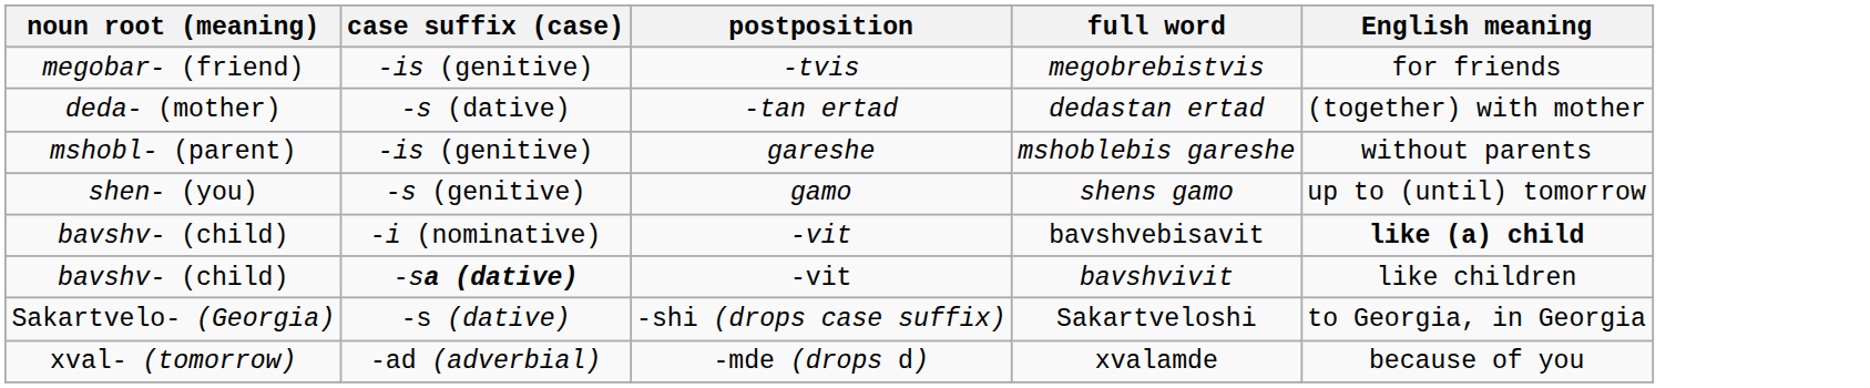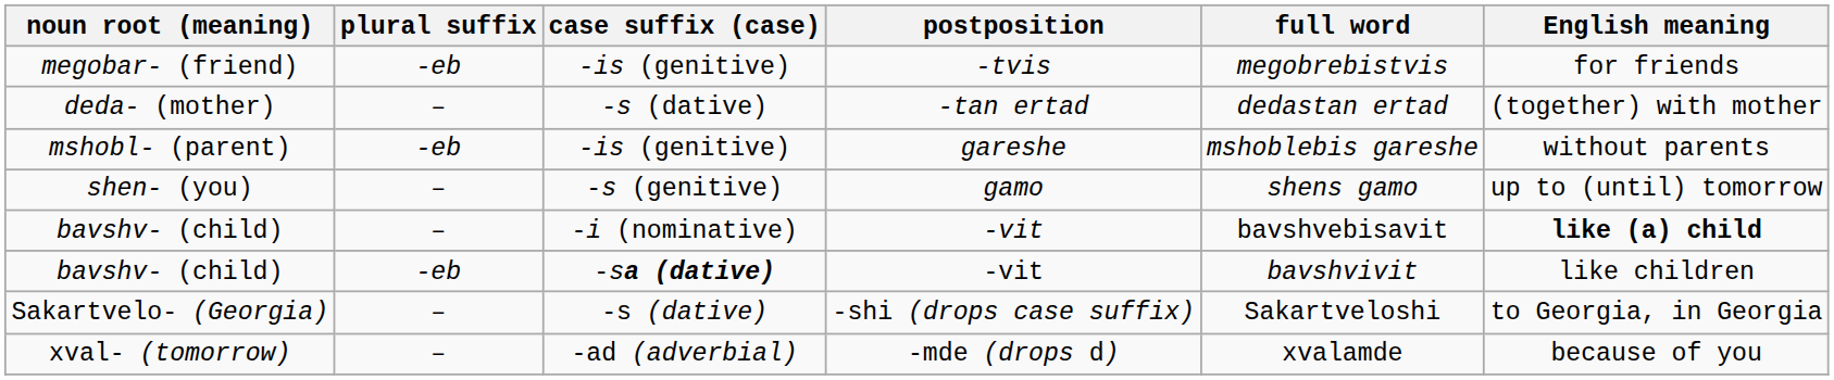 <table style="text-align: center; margin-top: 3ex; margin-bottom: 2ex" class="wikitable">
 <tr>
 <th>noun root (meaning)</th>
+<th>plural suffix</th>
 <th>case suffix (case)</th>
 <th>postposition</th>
 <th>full word</th>
 <th>English meaning</th>
 </tr>
 <tr>
 <td><em>megobar-</em> (friend)</td>
+<td><em>-eb</em></td>
 <td><em>-is</em> (genitive)</td>
 <td><em>-tvis</em></td>
 <td><em>megobrebistvis</em></td>
 <td>for friends</td>
 </tr>
 <tr>
 <td><em>deda-</em> (mother)</td>
+<td>–</td>
 <td><em>-s</em> (dative)</td>
 <td><em>-tan ertad</em></td>
 <td><em>dedastan ertad</em></td>
 <td>(together) with mother</td>
 </tr>
 <tr>
 <td><em>mshobl-</em> (parent)</td>
+<td><em>-eb</em></td>
 <td><em>-is</em> (genitive)</td>
 <td><em>gareshe</em></td>
 <td><em>mshoblebis gareshe</em></td>
 <td>without parents</td>
 </tr>
 <tr>
 <td><em>shen-</em> (you)</td>
+<td>–</td>
 <td>-<em>s</em> (genitive)</td>
 <td><em>gamo</em></td>
 <td><em>shens gamo</em></td>
 <td>up to (until) tomorrow</td>
 </tr>
 <tr>
 <td><em>bavshv-</em> (child)</td>
+<td>–</td>
 <td>-<em>i</em> (nominative)</td>
 <td><em>-vit</em></td>
 <td></em>bavshvebisavit<em></td>
 <td><strong>like (a) child</strong></td>
 </tr>
 <tr>
 <td><em>bavshv-</em> (child)</td>
+<td><em>-eb</em></td>
 <td>-<em>s<strong>a<strong><em> (dative)</td>
 <td></em>-vit<em></td>
 <td><em>bavshvivit</em></td>
 <td>like children</td>
 </tr>
 <tr>
 <td></em>Sakartvelo-<em> (Georgia)</td>
+<td>–</td>
 <td>-</em>s<em> (dative)</td>
 <td></em>-shi<em> (drops case suffix)</td>
 <td></em>Sakartveloshi<em></td>
 <td>to Georgia, in Georgia</td>
 </tr>
 <tr>
 <td></em>xval-<em> (tomorrow)</td>
+<td>–</td>
 <td>-</em>ad<em> (adverbial)</td>
 <td></em>-mde<em> (drops </em>d<em>)</td>
 <td></em>xvalamde<em></td>
 <td>because of you</td>
 </tr>
 </table>
